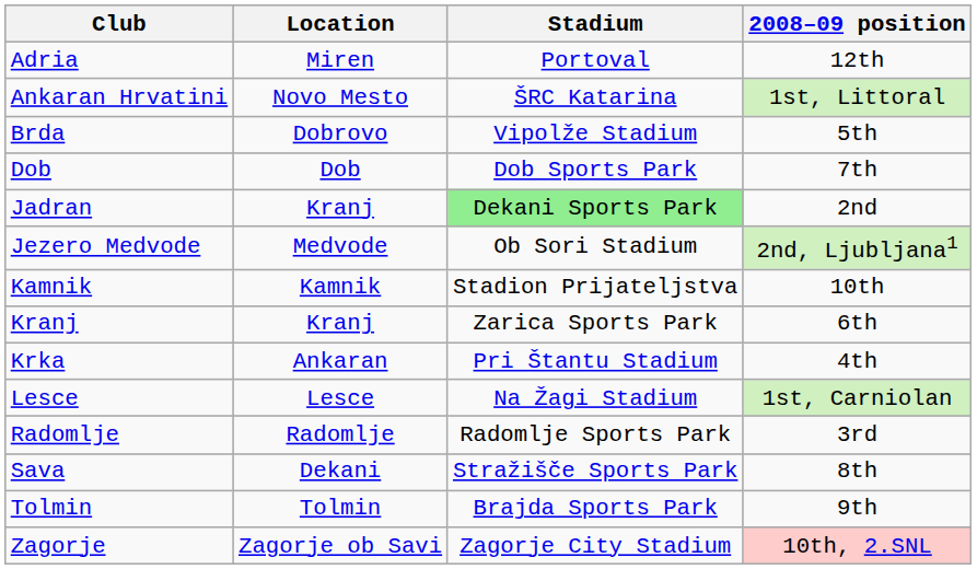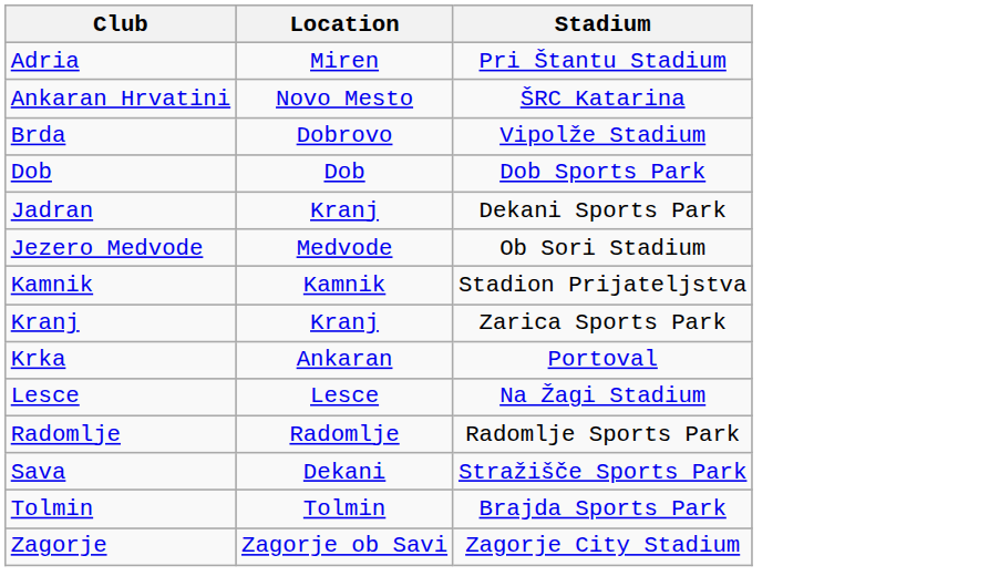 <table class="wikitable" style="text-align:center;">
 <tr>
 <th>Club</th>
 <th>Location</th>
 <th>Stadium</th>
-<th><a href='#'>2008–09</a> position</th>
 </tr>
 <tr>
 <td style="text-align:left;"><a href='#'>Adria</a></td>
 <td><a href='#'>Miren</a></td>
-<td><a href='#'>Portoval</a></td>
-<td>12th</td>
+<td><a href='#'>Pri Štantu Stadium</a></td>
 </tr>
 <tr>
 <td style="text-align:left;"><a href='#'>Ankaran Hrvatini</a></td>
 <td><a href='#'>Novo Mesto</a></td>
 <td><a href='#'>ŠRC Katarina</a></td>
-<td bgcolor="#D0F0C0">1st, Littoral</td>
 </tr>
 <tr>
 <td style="text-align:left;"><a href='#'>Brda</a></td>
 <td><a href='#'>Dobrovo</a></td>
 <td><a href='#'>Vipolže Stadium</a></td>
-<td>5th</td>
 </tr>
 <tr>
 <td style="text-align:left;"><a href='#'>Dob</a></td>
 <td><a href='#'>Dob</a></td>
 <td><a href='#'>Dob Sports Park</a></td>
-<td>7th</td>
 </tr>
 <tr>
 <td style="text-align:left;"><a href='#'>Jadran</a></td>
 <td><a href='#'>Kranj</a></td>
-<td style="background: lightgreen;">Dekani Sports Park</td>
-<td>2nd</td>
+<td>Dekani Sports Park</td>
 </tr>
 <tr>
 <td style="text-align:left;"><a href='#'>Jezero Medvode</a></td>
 <td><a href='#'>Medvode</a></td>
 <td>Ob Sori Stadium</td>
-<td bgcolor="#D0F0C0">2nd, Ljubljana<sup>1</sup></td>
 </tr>
 <tr>
 <td style="text-align:left;"><a href='#'>Kamnik</a></td>
 <td><a href='#'>Kamnik</a></td>
 <td>Stadion Prijateljstva</td>
-<td>10th</td>
 </tr>
 <tr>
 <td style="text-align:left;"><a href='#'>Kranj</a></td>
 <td><a href='#'>Kranj</a></td>
 <td>Zarica Sports Park</td>
-<td>6th</td>
 </tr>
 <tr>
 <td style="text-align:left;"><a href='#'>Krka</a></td>
 <td><a href='#'>Ankaran</a></td>
-<td><a href='#'>Pri Štantu Stadium</a></td>
-<td>4th</td>
+<td><a href='#'>Portoval</a></td>
 </tr>
 <tr>
 <td style="text-align:left;"><a href='#'>Lesce</a></td>
 <td><a href='#'>Lesce</a></td>
 <td><a href='#'>Na Žagi Stadium</a></td>
-<td bgcolor="#D0F0C0">1st, Carniolan</td>
 </tr>
 <tr>
 <td style="text-align:left;"><a href='#'>Radomlje</a></td>
 <td><a href='#'>Radomlje</a></td>
 <td>Radomlje Sports Park</td>
-<td>3rd</td>
 </tr>
 <tr>
 <td style="text-align:left;"><a href='#'>Sava</a></td>
 <td><a href='#'>Dekani</a></td>
 <td><a href='#'>Stražišče Sports Park</a></td>
-<td>8th</td>
 </tr>
 <tr>
 <td style="text-align:left;"><a href='#'>Tolmin</a></td>
 <td><a href='#'>Tolmin</a></td>
 <td><a href='#'>Brajda Sports Park</a></td>
-<td>9th</td>
 </tr>
 <tr>
 <td style="text-align:left;"><a href='#'>Zagorje</a></td>
 <td><a href='#'>Zagorje ob Savi</a></td>
 <td><a href='#'>Zagorje City Stadium</a></td>
-<td bgcolor="#FFCCCC">10th, <a href='#'>2.SNL</a></td>
 </tr>
 </table>
